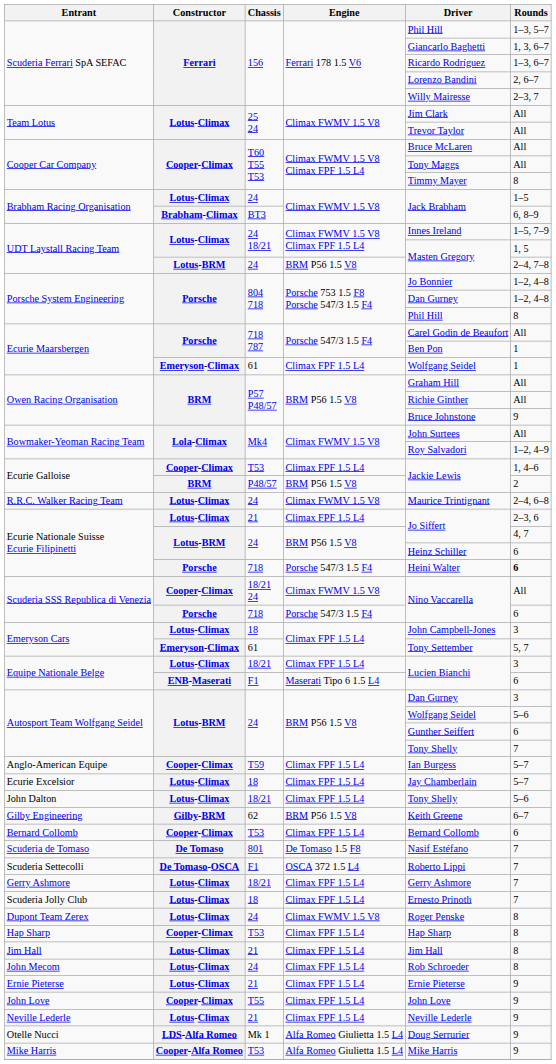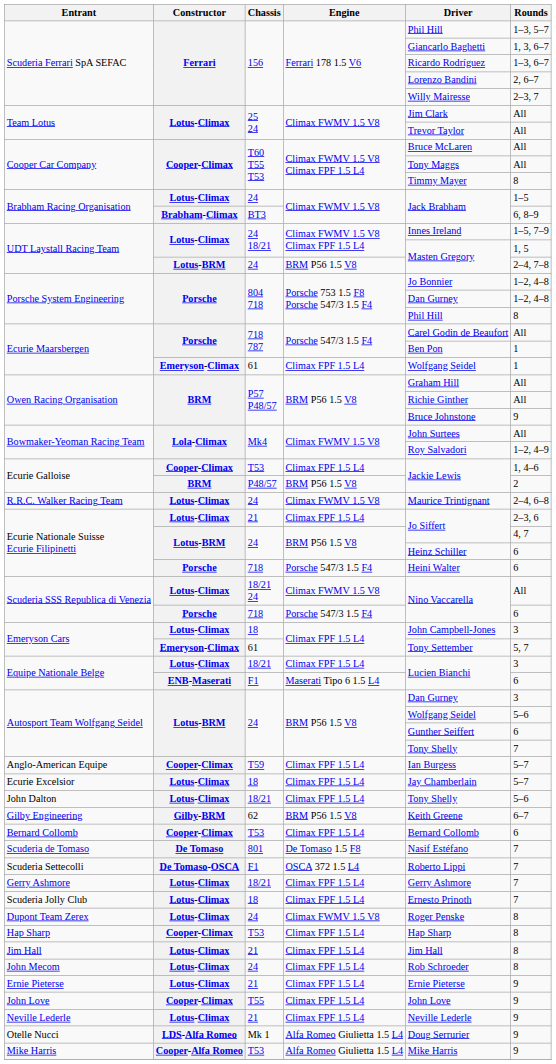 <table class="wikitable sortable" style="font-size: 85%">
 <tr>
 <th>Entrant</th>
 <th>Constructor</th>
 <th>Chassis</th>
 <th>Engine</th>
 <th>Driver</th>
 <th>Rounds</th>
 </tr>
 <tr>
 <td rowspan=5> <a href='#'>Scuderia Ferrari</a> SpA SEFAC</td>
 <th rowspan=5><a href='#'>Ferrari</a></th>
 <td rowspan=5><a href='#'>156</a></td>
 <td rowspan=5><a href='#'>Ferrari</a> 178 1.5 <a href='#'>V6</a></td>
 <td> <a href='#'>Phil Hill</a></td>
 <td>1–3, 5–7</td>
 </tr>
 <tr>
 <td> <a href='#'>Giancarlo Baghetti</a></td>
 <td>1, 3, 6–7</td>
 </tr>
 <tr>
 <td> <a href='#'>Ricardo Rodríguez</a></td>
 <td>1–3, 6–7</td>
 </tr>
 <tr>
 <td> <a href='#'>Lorenzo Bandini</a></td>
 <td>2, 6–7</td>
 </tr>
 <tr>
 <td> <a href='#'>Willy Mairesse</a></td>
 <td>2–3, 7</td>
 </tr>
 <tr>
 <td rowspan=2> <a href='#'>Team Lotus</a></td>
 <th rowspan=2><a href='#'>Lotus</a>-<a href='#'>Climax</a></th>
 <td rowspan=2><a href='#'>25</a><br><a href='#'>24</a></td>
 <td rowspan=2><a href='#'>Climax FWMV 1.5 V8</a></td>
 <td> <a href='#'>Jim Clark</a></td>
 <td>All</td>
 </tr>
 <tr>
 <td> <a href='#'>Trevor Taylor</a></td>
 <td>All</td>
 </tr>
 <tr>
 <td rowspan=3> <a href='#'>Cooper Car Company</a></td>
 <th rowspan=3><a href='#'>Cooper</a>-<a href='#'>Climax</a></th>
 <td rowspan=3><a href='#'>T60</a><br><a href='#'>T55</a><br><a href='#'>T53</a></td>
 <td rowspan=3><a href='#'>Climax FWMV 1.5 V8</a><br><a href='#'>Climax FPF 1.5 L4</a></td>
 <td> <a href='#'>Bruce McLaren</a></td>
 <td>All</td>
 </tr>
 <tr>
 <td> <a href='#'>Tony Maggs</a></td>
 <td>All</td>
 </tr>
 <tr>
 <td> <a href='#'>Timmy Mayer</a></td>
 <td>8</td>
 </tr>
 <tr>
 <td rowspan=2> <a href='#'>Brabham Racing Organisation</a></td>
 <th><a href='#'>Lotus</a>-<a href='#'>Climax</a></th>
 <td><a href='#'>24</a></td>
 <td rowspan=2><a href='#'>Climax FWMV 1.5 V8</a></td>
 <td rowspan=2> <a href='#'>Jack Brabham</a></td>
 <td>1–5</td>
 </tr>
 <tr>
 <th><a href='#'>Brabham</a>-<a href='#'>Climax</a></th>
 <td><a href='#'>BT3</a></td>
 <td>6, 8–9</td>
 </tr>
 <tr>
 <td rowspan=3> <a href='#'>UDT Laystall Racing Team</a></td>
 <th rowspan=2><a href='#'>Lotus</a>-<a href='#'>Climax</a></th>
 <td rowspan=2><a href='#'>24</a><br><a href='#'>18/21</a></td>
 <td rowspan=2><a href='#'>Climax FWMV 1.5 V8</a><br><a href='#'>Climax FPF 1.5 L4</a></td>
 <td> <a href='#'>Innes Ireland</a></td>
 <td>1–5, 7–9</td>
 </tr>
 <tr>
 <td rowspan=2> <a href='#'>Masten Gregory</a></td>
 <td>1, 5</td>
 </tr>
 <tr>
 <th><a href='#'>Lotus</a>-<a href='#'>BRM</a></th>
 <td><a href='#'>24</a></td>
 <td><a href='#'>BRM</a> P56 1.5 <a href='#'>V8</a></td>
 <td>2–4, 7–8</td>
 </tr>
 <tr>
 <td rowspan=3> <a href='#'>Porsche System Engineering</a></td>
 <th rowspan=3><a href='#'>Porsche</a></th>
 <td rowspan=3><a href='#'>804</a><br><a href='#'>718</a></td>
 <td rowspan=3><a href='#'>Porsche</a> 753 1.5 <a href='#'>F8</a><br><a href='#'>Porsche</a> 547/3 1.5 <a href='#'>F4</a></td>
 <td> <a href='#'>Jo Bonnier</a></td>
 <td>1–2, 4–8</td>
 </tr>
 <tr>
 <td> <a href='#'>Dan Gurney</a></td>
 <td>1–2, 4–8</td>
 </tr>
 <tr>
 <td> <a href='#'>Phil Hill</a></td>
 <td>8</td>
 </tr>
 <tr>
 <td rowspan=3> <a href='#'>Ecurie Maarsbergen</a></td>
 <th rowspan=2><a href='#'>Porsche</a></th>
 <td rowspan=2><a href='#'>718</a><br><a href='#'>787</a></td>
 <td rowspan=2><a href='#'>Porsche</a> 547/3 1.5 <a href='#'>F4</a></td>
 <td> <a href='#'>Carel Godin de Beaufort</a></td>
 <td>All</td>
 </tr>
 <tr>
 <td> <a href='#'>Ben Pon</a></td>
 <td>1</td>
 </tr>
 <tr>
 <th><a href='#'>Emeryson</a>-<a href='#'>Climax</a></th>
 <td>61</td>
 <td><a href='#'>Climax FPF 1.5 L4</a></td>
 <td> <a href='#'>Wolfgang Seidel</a></td>
 <td>1</td>
 </tr>
 <tr>
 <td rowspan=3> <a href='#'>Owen Racing Organisation</a></td>
 <th rowspan=3><a href='#'>BRM</a></th>
 <td rowspan=3><a href='#'>P57</a><br><a href='#'>P48/57</a></td>
 <td rowspan=3><a href='#'>BRM</a> P56 1.5 <a href='#'>V8</a></td>
 <td> <a href='#'>Graham Hill</a></td>
 <td>All</td>
 </tr>
 <tr>
 <td> <a href='#'>Richie Ginther</a></td>
 <td>All</td>
 </tr>
 <tr>
 <td> <a href='#'>Bruce Johnstone</a></td>
 <td>9</td>
 </tr>
 <tr>
 <td rowspan=2> <a href='#'>Bowmaker-Yeoman Racing Team</a></td>
 <th rowspan=2><a href='#'>Lola</a>-<a href='#'>Climax</a></th>
 <td rowspan=2><a href='#'>Mk4</a></td>
 <td rowspan=2><a href='#'>Climax FWMV 1.5 V8</a></td>
 <td> <a href='#'>John Surtees</a></td>
 <td>All</td>
 </tr>
 <tr>
 <td> <a href='#'>Roy Salvadori</a></td>
 <td>1–2, 4–9</td>
 </tr>
 <tr>
 <td rowspan=2> Ecurie Galloise</td>
 <th><a href='#'>Cooper</a>-<a href='#'>Climax</a></th>
 <td><a href='#'>T53</a></td>
 <td><a href='#'>Climax FPF 1.5 L4</a></td>
 <td rowspan=2> <a href='#'>Jackie Lewis</a></td>
 <td>1, 4–6</td>
 </tr>
 <tr>
 <th><a href='#'>BRM</a></th>
 <td><a href='#'>P48/57</a></td>
 <td><a href='#'>BRM</a> P56 1.5 <a href='#'>V8</a></td>
 <td>2</td>
 </tr>
 <tr>
 <td> <a href='#'>R.R.C. Walker Racing Team</a></td>
 <th><a href='#'>Lotus</a>-<a href='#'>Climax</a></th>
 <td><a href='#'>24</a></td>
 <td><a href='#'>Climax FWMV 1.5 V8</a></td>
 <td> <a href='#'>Maurice Trintignant</a></td>
 <td>2–4, 6–8</td>
 </tr>
 <tr>
 <td rowspan="4"> Ecurie Nationale Suisse<br> <a href='#'>Ecurie Filipinetti</a></td>
 <th><a href='#'>Lotus</a>-<a href='#'>Climax</a></th>
 <td><a href='#'>21</a></td>
 <td><a href='#'>Climax FPF 1.5 L4</a></td>
 <td rowspan="2"> <a href='#'>Jo Siffert</a></td>
 <td>2–3, 6</td>
 </tr>
 <tr>
 <th rowspan="2"><a href='#'>Lotus</a>-<a href='#'>BRM</a></th>
 <td rowspan="2"><a href='#'>24</a></td>
 <td rowspan="2"><a href='#'>BRM</a> P56 1.5 <a href='#'>V8</a></td>
 <td>4, 7</td>
 </tr>
 <tr>
 <td> <a href='#'>Heinz Schiller</a></td>
 <td>6</td>
 </tr>
 <tr>
 <th><a href='#'>Porsche</a></th>
 <td><a href='#'>718</a></td>
 <td><a href='#'>Porsche</a> 547/3 1.5 <a href='#'>F4</a></td>
 <td> <a href='#'>Heini Walter</a></td>
-<td><strong>6</strong></td>
+<td>6</td>
 </tr>
 <tr>
 <td rowspan=2> <a href='#'>Scuderia SSS Republica di Venezia</a></td>
-<th><a href='#'>Cooper</a>-<a href='#'>Climax</a></th>
+<th><a href='#'>Lotus</a>-<a href='#'>Climax</a></th>
 <td><a href='#'>18/21</a><br><a href='#'>24</a></td>
 <td><a href='#'>Climax FWMV 1.5 V8</a></td>
 <td rowspan=2> <a href='#'>Nino Vaccarella</a></td>
 <td>All</td>
 </tr>
 <tr>
 <th><a href='#'>Porsche</a></th>
 <td><a href='#'>718</a></td>
 <td><a href='#'>Porsche</a> 547/3 1.5 <a href='#'>F4</a></td>
 <td>6</td>
 </tr>
 <tr>
 <td rowspan=2> <a href='#'>Emeryson Cars</a></td>
 <th><a href='#'>Lotus</a>-<a href='#'>Climax</a></th>
 <td><a href='#'>18</a></td>
 <td rowspan=2><a href='#'>Climax FPF 1.5 L4</a></td>
 <td> <a href='#'>John Campbell-Jones</a></td>
 <td>3</td>
 </tr>
 <tr>
 <th><a href='#'>Emeryson</a>-<a href='#'>Climax</a></th>
 <td>61</td>
 <td> <a href='#'>Tony Settember</a></td>
 <td>5, 7</td>
 </tr>
 <tr>
 <td rowspan=2> <a href='#'>Equipe Nationale Belge</a></td>
 <th><a href='#'>Lotus</a>-<a href='#'>Climax</a></th>
 <td><a href='#'>18/21</a></td>
 <td><a href='#'>Climax FPF 1.5 L4</a></td>
 <td rowspan=2> <a href='#'>Lucien Bianchi</a></td>
 <td>3</td>
 </tr>
 <tr>
 <th><a href='#'>ENB</a>-<a href='#'>Maserati</a></th>
 <td><a href='#'>F1</a></td>
 <td><a href='#'>Maserati</a> Tipo 6 1.5 <a href='#'>L4</a></td>
 <td>6</td>
 </tr>
 <tr>
 <td rowspan=4> <a href='#'>Autosport Team Wolfgang Seidel</a></td>
 <th rowspan=4><a href='#'>Lotus</a>-<a href='#'>BRM</a></th>
 <td rowspan=4><a href='#'>24</a></td>
 <td rowspan=4><a href='#'>BRM</a> P56 1.5 <a href='#'>V8</a></td>
 <td> <a href='#'>Dan Gurney</a></td>
 <td>3</td>
 </tr>
 <tr>
 <td> <a href='#'>Wolfgang Seidel</a></td>
 <td>5–6</td>
 </tr>
 <tr>
 <td> <a href='#'>Gunther Seiffert</a></td>
 <td>6</td>
 </tr>
 <tr>
 <td> <a href='#'>Tony Shelly</a></td>
 <td>7</td>
 </tr>
 <tr>
 <td> Anglo-American Equipe</td>
 <th><a href='#'>Cooper</a>-<a href='#'>Climax</a></th>
 <td><a href='#'>T59</a></td>
 <td><a href='#'>Climax FPF 1.5 L4</a></td>
 <td> <a href='#'>Ian Burgess</a></td>
 <td>5–7</td>
 </tr>
 <tr>
 <td> Ecurie Excelsior</td>
 <th><a href='#'>Lotus</a>-<a href='#'>Climax</a></th>
 <td><a href='#'>18</a></td>
 <td><a href='#'>Climax FPF 1.5 L4</a></td>
 <td> <a href='#'>Jay Chamberlain</a></td>
 <td>5–7</td>
 </tr>
 <tr>
 <td> John Dalton</td>
 <th><a href='#'>Lotus</a>-<a href='#'>Climax</a></th>
 <td><a href='#'>18/21</a></td>
 <td><a href='#'>Climax FPF 1.5 L4</a></td>
 <td> <a href='#'>Tony Shelly</a></td>
 <td>5–6</td>
 </tr>
 <tr>
 <td> <a href='#'>Gilby Engineering</a></td>
 <th><a href='#'>Gilby</a>-<a href='#'>BRM</a></th>
 <td>62</td>
 <td><a href='#'>BRM</a> P56 1.5 <a href='#'>V8</a></td>
 <td> <a href='#'>Keith Greene</a></td>
 <td>6–7</td>
 </tr>
 <tr>
 <td> <a href='#'>Bernard Collomb</a></td>
 <th><a href='#'>Cooper</a>-<a href='#'>Climax</a></th>
 <td><a href='#'>T53</a></td>
 <td><a href='#'>Climax FPF 1.5 L4</a></td>
 <td> <a href='#'>Bernard Collomb</a></td>
 <td>6</td>
 </tr>
 <tr>
 <td> <a href='#'>Scuderia de Tomaso</a></td>
 <th><a href='#'>De Tomaso</a></th>
 <td><a href='#'>801</a></td>
 <td><a href='#'>De Tomaso</a> 1.5 <a href='#'>F8</a></td>
 <td> <a href='#'>Nasif Estéfano</a></td>
 <td>7</td>
 </tr>
 <tr>
 <td> Scuderia Settecolli</td>
 <th><a href='#'>De Tomaso</a>-<a href='#'>OSCA</a></th>
 <td><a href='#'>F1</a></td>
 <td><a href='#'>OSCA</a> 372 1.5 <a href='#'>L4</a></td>
 <td> <a href='#'>Roberto Lippi</a></td>
 <td>7</td>
 </tr>
 <tr>
 <td> <a href='#'>Gerry Ashmore</a></td>
 <th><a href='#'>Lotus</a>-<a href='#'>Climax</a></th>
 <td><a href='#'>18/21</a></td>
 <td><a href='#'>Climax FPF 1.5 L4</a></td>
 <td> <a href='#'>Gerry Ashmore</a></td>
 <td>7</td>
 </tr>
 <tr>
 <td> Scuderia Jolly Club</td>
 <th><a href='#'>Lotus</a>-<a href='#'>Climax</a></th>
 <td><a href='#'>18</a></td>
 <td><a href='#'>Climax FPF 1.5 L4</a></td>
 <td> <a href='#'>Ernesto Prinoth</a></td>
 <td>7</td>
 </tr>
 <tr>
 <td> <a href='#'>Dupont Team Zerex</a></td>
 <th><a href='#'>Lotus</a>-<a href='#'>Climax</a></th>
 <td><a href='#'>24</a></td>
 <td><a href='#'>Climax FWMV 1.5 V8</a></td>
 <td> <a href='#'>Roger Penske</a></td>
 <td>8</td>
 </tr>
 <tr>
 <td> <a href='#'>Hap Sharp</a></td>
 <th><a href='#'>Cooper</a>-<a href='#'>Climax</a></th>
 <td><a href='#'>T53</a></td>
 <td><a href='#'>Climax FPF 1.5 L4</a></td>
 <td> <a href='#'>Hap Sharp</a></td>
 <td>8</td>
 </tr>
 <tr>
 <td> <a href='#'>Jim Hall</a></td>
 <th><a href='#'>Lotus</a>-<a href='#'>Climax</a></th>
 <td><a href='#'>21</a></td>
 <td><a href='#'>Climax FPF 1.5 L4</a></td>
 <td> <a href='#'>Jim Hall</a></td>
 <td>8</td>
 </tr>
 <tr>
 <td> <a href='#'>John Mecom</a></td>
 <th><a href='#'>Lotus</a>-<a href='#'>Climax</a></th>
 <td><a href='#'>24</a></td>
 <td><a href='#'>Climax FPF 1.5 L4</a></td>
 <td> <a href='#'>Rob Schroeder</a></td>
 <td>8</td>
 </tr>
 <tr>
 <td> <a href='#'>Ernie Pieterse</a></td>
 <th><a href='#'>Lotus</a>-<a href='#'>Climax</a></th>
 <td><a href='#'>21</a></td>
 <td><a href='#'>Climax FPF 1.5 L4</a></td>
 <td> <a href='#'>Ernie Pieterse</a></td>
 <td>9</td>
 </tr>
 <tr>
 <td> <a href='#'>John Love</a></td>
 <th><a href='#'>Cooper</a>-<a href='#'>Climax</a></th>
 <td><a href='#'>T55</a></td>
 <td><a href='#'>Climax FPF 1.5 L4</a></td>
 <td> <a href='#'>John Love</a></td>
 <td>9</td>
 </tr>
 <tr>
 <td> <a href='#'>Neville Lederle</a></td>
 <th><a href='#'>Lotus</a>-<a href='#'>Climax</a></th>
 <td><a href='#'>21</a></td>
 <td><a href='#'>Climax FPF 1.5 L4</a></td>
 <td> <a href='#'>Neville Lederle</a></td>
 <td>9</td>
 </tr>
 <tr>
 <td> Otelle Nucci</td>
 <th><a href='#'>LDS</a>-<a href='#'>Alfa Romeo</a></th>
 <td>Mk 1</td>
 <td><a href='#'>Alfa Romeo</a> Giulietta 1.5 <a href='#'>L4</a></td>
 <td> <a href='#'>Doug Serrurier</a></td>
 <td>9</td>
 </tr>
 <tr>
 <td> <a href='#'>Mike Harris</a></td>
 <th><a href='#'>Cooper</a>-<a href='#'>Alfa Romeo</a></th>
 <td><a href='#'>T53</a></td>
 <td><a href='#'>Alfa Romeo</a> Giulietta 1.5 <a href='#'>L4</a></td>
 <td> <a href='#'>Mike Harris</a></td>
 <td>9</td>
 </tr>
 <tr>
 </tr>
 </table>
